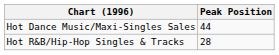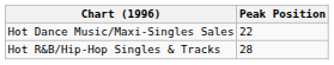 <table class="wikitable">
 <tr>
 <th align="left">Chart (1996)</th>
 <th align="left">Peak Position</th>
 </tr>
 <tr>
 <td align="left">Hot Dance Music/Maxi-Singles Sales</td>
-<td align="left">44</td>
+<td align="left">22</td>
 </tr>
 <tr>
 <td align="left">Hot R&B/Hip-Hop Singles & Tracks</td>
 <td align="left">28</td>
 </tr>
 </table>
